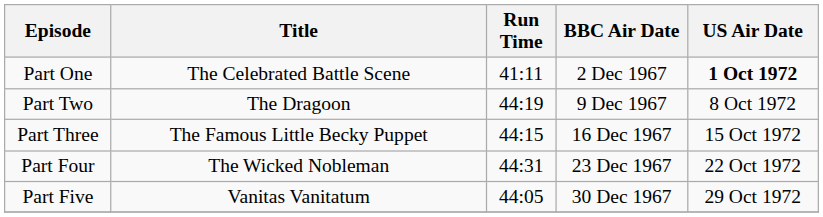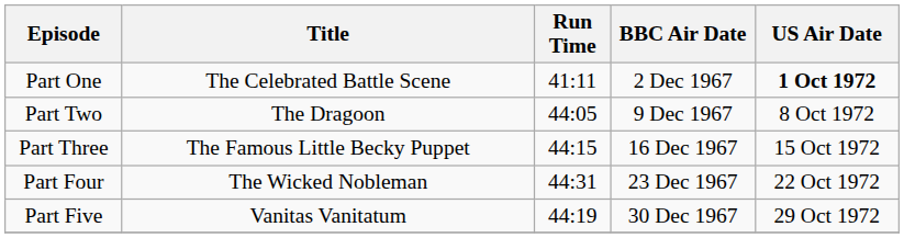 <table class="wikitable" style="text-align: center">
 <tr>
 <th scope="col" style="width:80px;">Episode</th>
 <th scope="col" style="width:300px;">Title</th>
 <th scope="col" style="width:50px;">Run Time</th>
 <th scope="col" style="width:100px;">BBC Air Date</th>
 <th scope="col" style="width:100px;">US Air Date</th>
 </tr>
 <tr>
 <td>Part One</td>
 <td>The Celebrated Battle Scene</td>
 <td>41:11</td>
 <td>2 Dec 1967</td>
 <td><strong>1 Oct 1972</strong></td>
 </tr>
 <tr>
 <td>Part Two</td>
 <td>The Dragoon</td>
-<td>44:19</td>
+<td>44:05</td>
 <td>9 Dec 1967</td>
 <td>8 Oct 1972</td>
 </tr>
 <tr>
 <td>Part Three</td>
 <td>The Famous Little Becky Puppet</td>
 <td>44:15</td>
 <td>16 Dec 1967</td>
 <td>15 Oct 1972</td>
 </tr>
 <tr>
 <td>Part Four</td>
 <td>The Wicked Nobleman</td>
 <td>44:31</td>
 <td>23 Dec 1967</td>
 <td>22 Oct 1972</td>
 </tr>
 <tr>
 <td>Part Five</td>
 <td>Vanitas Vanitatum</td>
-<td>44:05</td>
+<td>44:19</td>
 <td>30 Dec 1967</td>
 <td>29 Oct 1972</td>
 </tr>
 <tr>
 </tr>
 </table>
